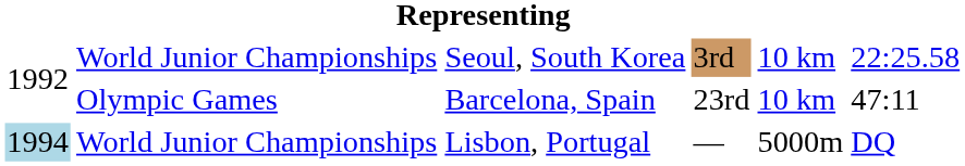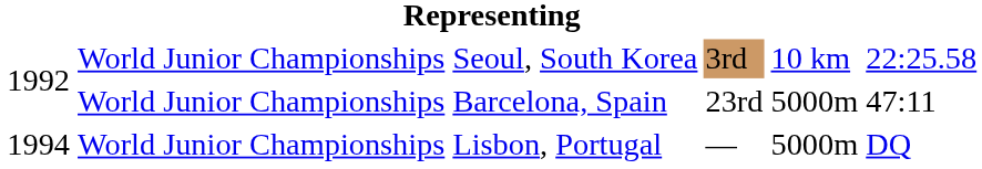 <table>
 <tr>
 <th colspan="6">Representing </th>
 </tr>
 <tr>
 <td rowspan=2>1992</td>
 <td><a href='#'>World Junior Championships</a></td>
 <td><a href='#'>Seoul</a>, <a href='#'>South Korea</a></td>
 <td bgcolor="cc9966">3rd</td>
 <td><a href='#'>10 km</a></td>
 <td><a href='#'>22:25.58</a></td>
 </tr>
 <tr>
-<td><a href='#'>Olympic Games</a></td>
+<td><a href='#'>World Junior Championships</a></td>
 <td><a href='#'>Barcelona, Spain</a></td>
 <td>23rd</td>
-<td><a href='#'>10 km</a></td>
+<td>5000m</td>
 <td>47:11</td>
 </tr>
 <tr>
-<td style="background: lightblue;">1994</td>
+<td>1994</td>
 <td><a href='#'>World Junior Championships</a></td>
 <td><a href='#'>Lisbon</a>, <a href='#'>Portugal</a></td>
 <td>—</td>
 <td>5000m</td>
 <td><a href='#'>DQ</a></td>
 </tr>
 </table>
